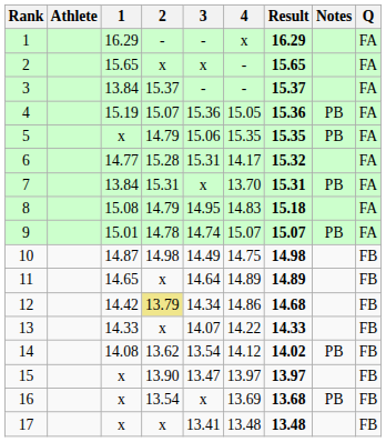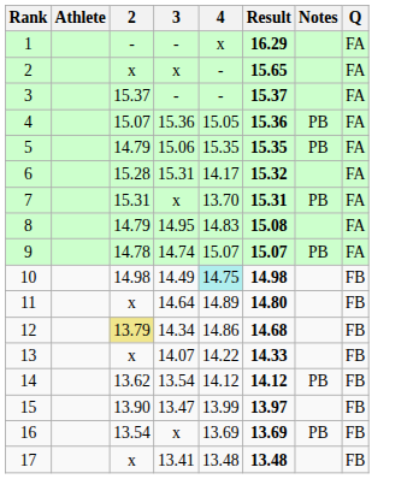 <table class="wikitable sortable" style="text-align:center">
 <tr>
 <th>Rank</th>
 <th>Athlete</th>
-<th>1</th>
 <th>2</th>
 <th>3</th>
 <th>4</th>
 <th>Result</th>
 <th>Notes</th>
 <th>Q</th>
 </tr>
 <tr bgcolor=ccffcc>
 <td>1</td>
 <td align=left></td>
-<td>16.29</td>
 <td>-</td>
 <td>-</td>
 <td>x</td>
 <td><strong>16.29</strong></td>
 <td></td>
 <td>FA</td>
 </tr>
 <tr bgcolor=ccffcc>
 <td>2</td>
 <td align=left></td>
-<td>15.65</td>
 <td>x</td>
 <td>x</td>
 <td>-</td>
 <td><strong>15.65</strong></td>
 <td></td>
 <td>FA</td>
 </tr>
 <tr bgcolor=ccffcc>
 <td>3</td>
 <td align=left></td>
-<td>13.84</td>
 <td>15.37</td>
 <td>-</td>
 <td>-</td>
 <td><strong>15.37</strong></td>
 <td></td>
 <td>FA</td>
 </tr>
 <tr bgcolor=ccffcc>
 <td>4</td>
 <td align=left></td>
-<td>15.19</td>
 <td>15.07</td>
 <td>15.36</td>
 <td>15.05</td>
 <td><strong>15.36</strong></td>
 <td>PB</td>
 <td>FA</td>
 </tr>
 <tr bgcolor=ccffcc>
 <td>5</td>
 <td align=left></td>
-<td>x</td>
 <td>14.79</td>
 <td>15.06</td>
 <td>15.35</td>
 <td><strong>15.35</strong></td>
 <td>PB</td>
 <td>FA</td>
 </tr>
 <tr bgcolor=ccffcc>
 <td>6</td>
 <td align=left></td>
-<td>14.77</td>
 <td>15.28</td>
 <td>15.31</td>
 <td>14.17</td>
 <td><strong>15.32</strong></td>
 <td></td>
 <td>FA</td>
 </tr>
 <tr bgcolor=ccffcc>
 <td>7</td>
 <td align=left></td>
-<td>13.84</td>
 <td>15.31</td>
 <td>x</td>
 <td>13.70</td>
 <td><strong>15.31</strong></td>
 <td>PB</td>
 <td>FA</td>
 </tr>
 <tr bgcolor=ccffcc>
 <td>8</td>
 <td align=left></td>
-<td>15.08</td>
 <td>14.79</td>
 <td>14.95</td>
 <td>14.83</td>
-<td><strong>15.18</strong></td>
+<td><strong>15.08</strong></td>
 <td></td>
 <td>FA</td>
 </tr>
 <tr bgcolor=ccffcc>
 <td>9</td>
 <td align=left></td>
-<td>15.01</td>
 <td>14.78</td>
 <td>14.74</td>
 <td>15.07</td>
 <td><strong>15.07</strong></td>
 <td>PB</td>
 <td>FA</td>
 </tr>
 <tr>
 <td>10</td>
 <td align=left></td>
-<td>14.87</td>
 <td>14.98</td>
 <td>14.49</td>
-<td>14.75</td>
+<td style="background: paleturquoise;">14.75</td>
 <td><strong>14.98</strong></td>
 <td></td>
 <td>FB</td>
 </tr>
 <tr>
 <td>11</td>
 <td align=left></td>
-<td>14.65</td>
 <td>x</td>
 <td>14.64</td>
 <td>14.89</td>
-<td><strong>14.89</strong></td>
+<td><strong>14.80</strong></td>
 <td></td>
 <td>FB</td>
 </tr>
 <tr>
 <td>12</td>
 <td align=left></td>
-<td>14.42</td>
 <td style="background: khaki;">13.79</td>
 <td>14.34</td>
 <td>14.86</td>
 <td><strong>14.68</strong></td>
 <td></td>
 <td>FB</td>
 </tr>
 <tr>
 <td>13</td>
 <td align=left></td>
-<td>14.33</td>
 <td>x</td>
 <td>14.07</td>
 <td>14.22</td>
 <td><strong>14.33</strong></td>
 <td></td>
 <td>FB</td>
 </tr>
 <tr>
 <td>14</td>
 <td align=left></td>
-<td>14.08</td>
 <td>13.62</td>
 <td>13.54</td>
 <td>14.12</td>
-<td><strong>14.02</strong></td>
+<td><strong>14.12</strong></td>
 <td>PB</td>
 <td>FB</td>
 </tr>
 <tr>
 <td>15</td>
 <td align=left></td>
-<td>x</td>
 <td>13.90</td>
 <td>13.47</td>
-<td>13.97</td>
+<td>13.99</td>
 <td><strong>13.97</strong></td>
 <td></td>
 <td>FB</td>
 </tr>
 <tr>
 <td>16</td>
 <td align=left></td>
-<td>x</td>
 <td>13.54</td>
 <td>x</td>
 <td>13.69</td>
-<td><strong>13.68</strong></td>
+<td><strong>13.69</strong></td>
 <td>PB</td>
 <td>FB</td>
 </tr>
 <tr>
 <td>17</td>
 <td align=left></td>
-<td>x</td>
 <td>x</td>
 <td>13.41</td>
 <td>13.48</td>
 <td><strong>13.48</strong></td>
 <td></td>
 <td>FB</td>
 </tr>
 </table>
